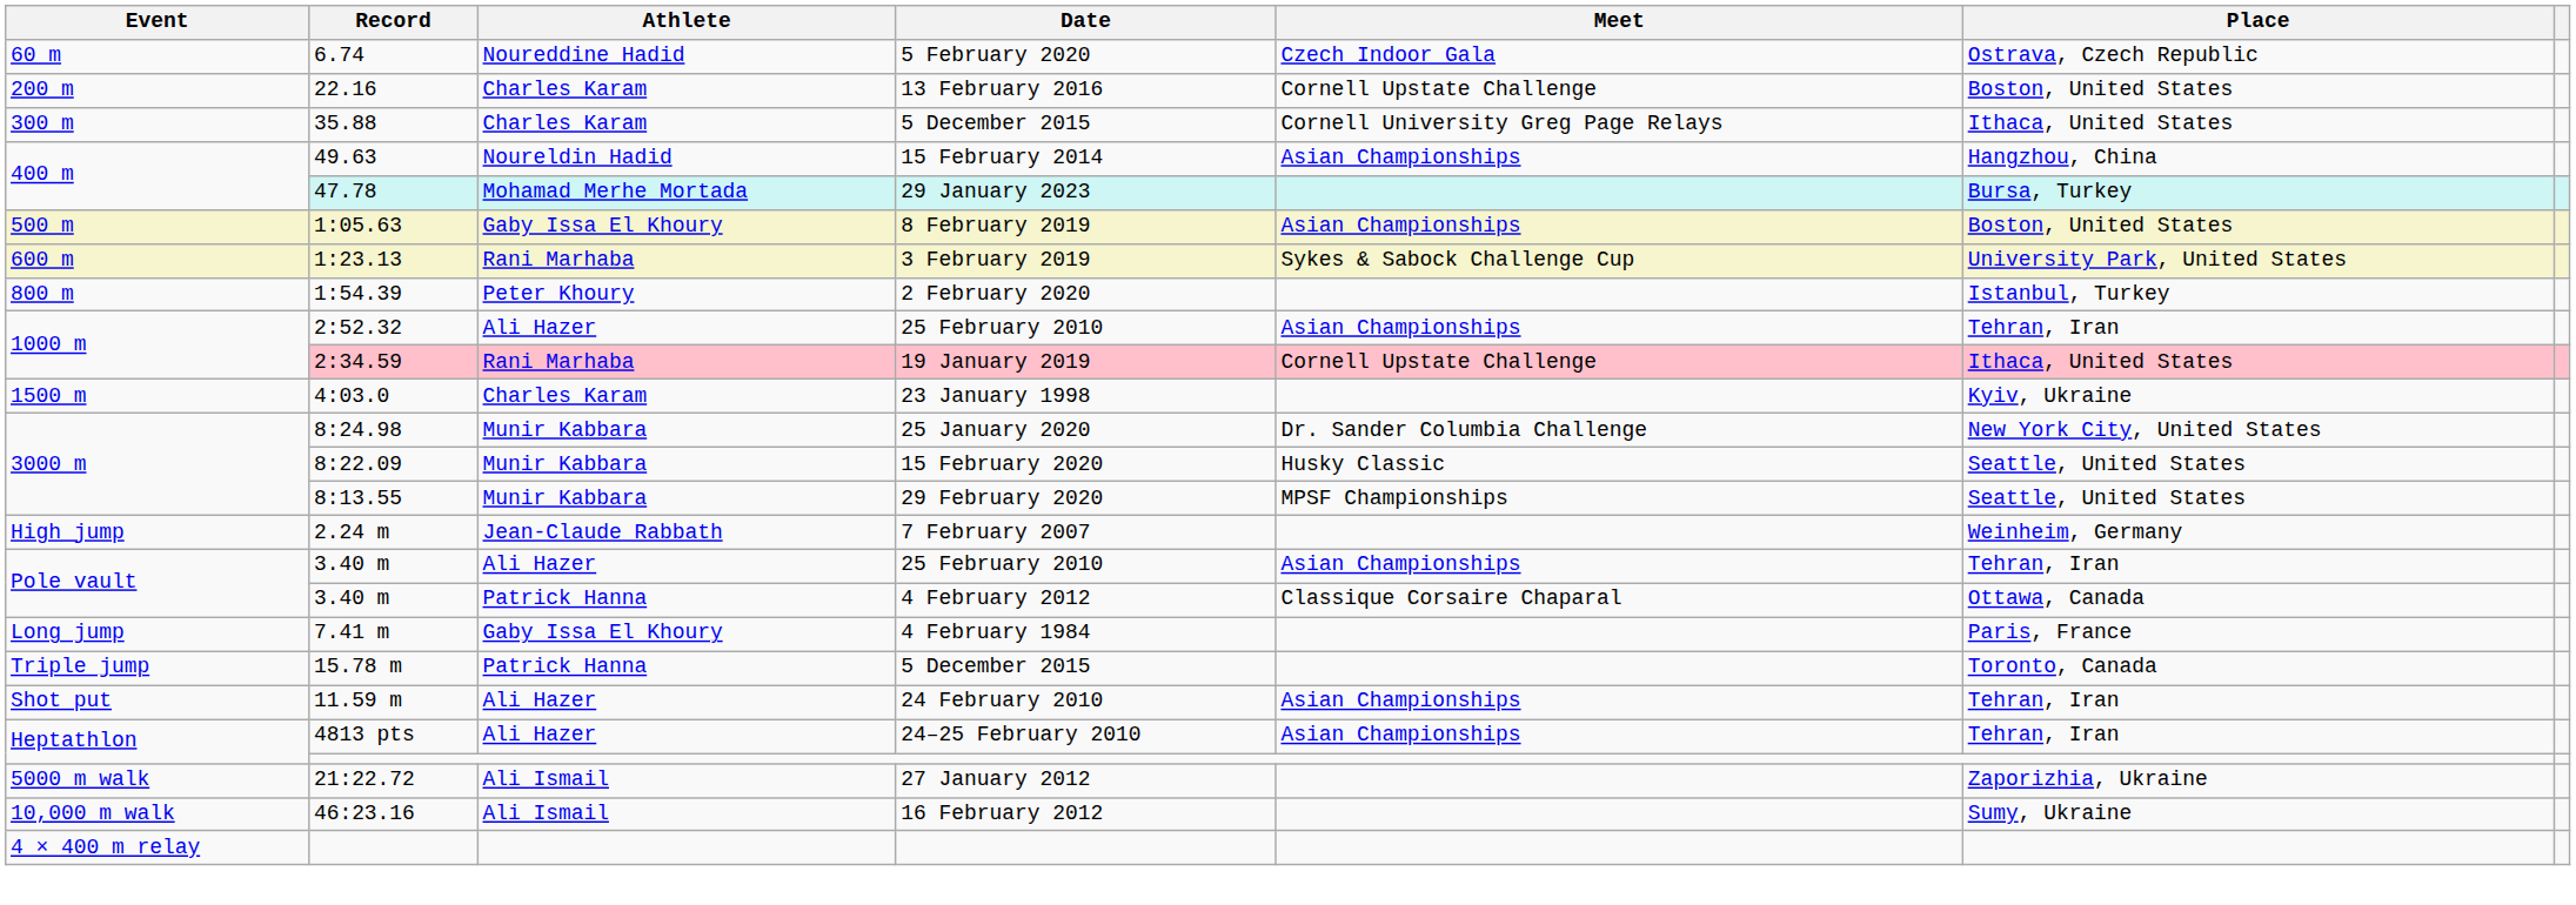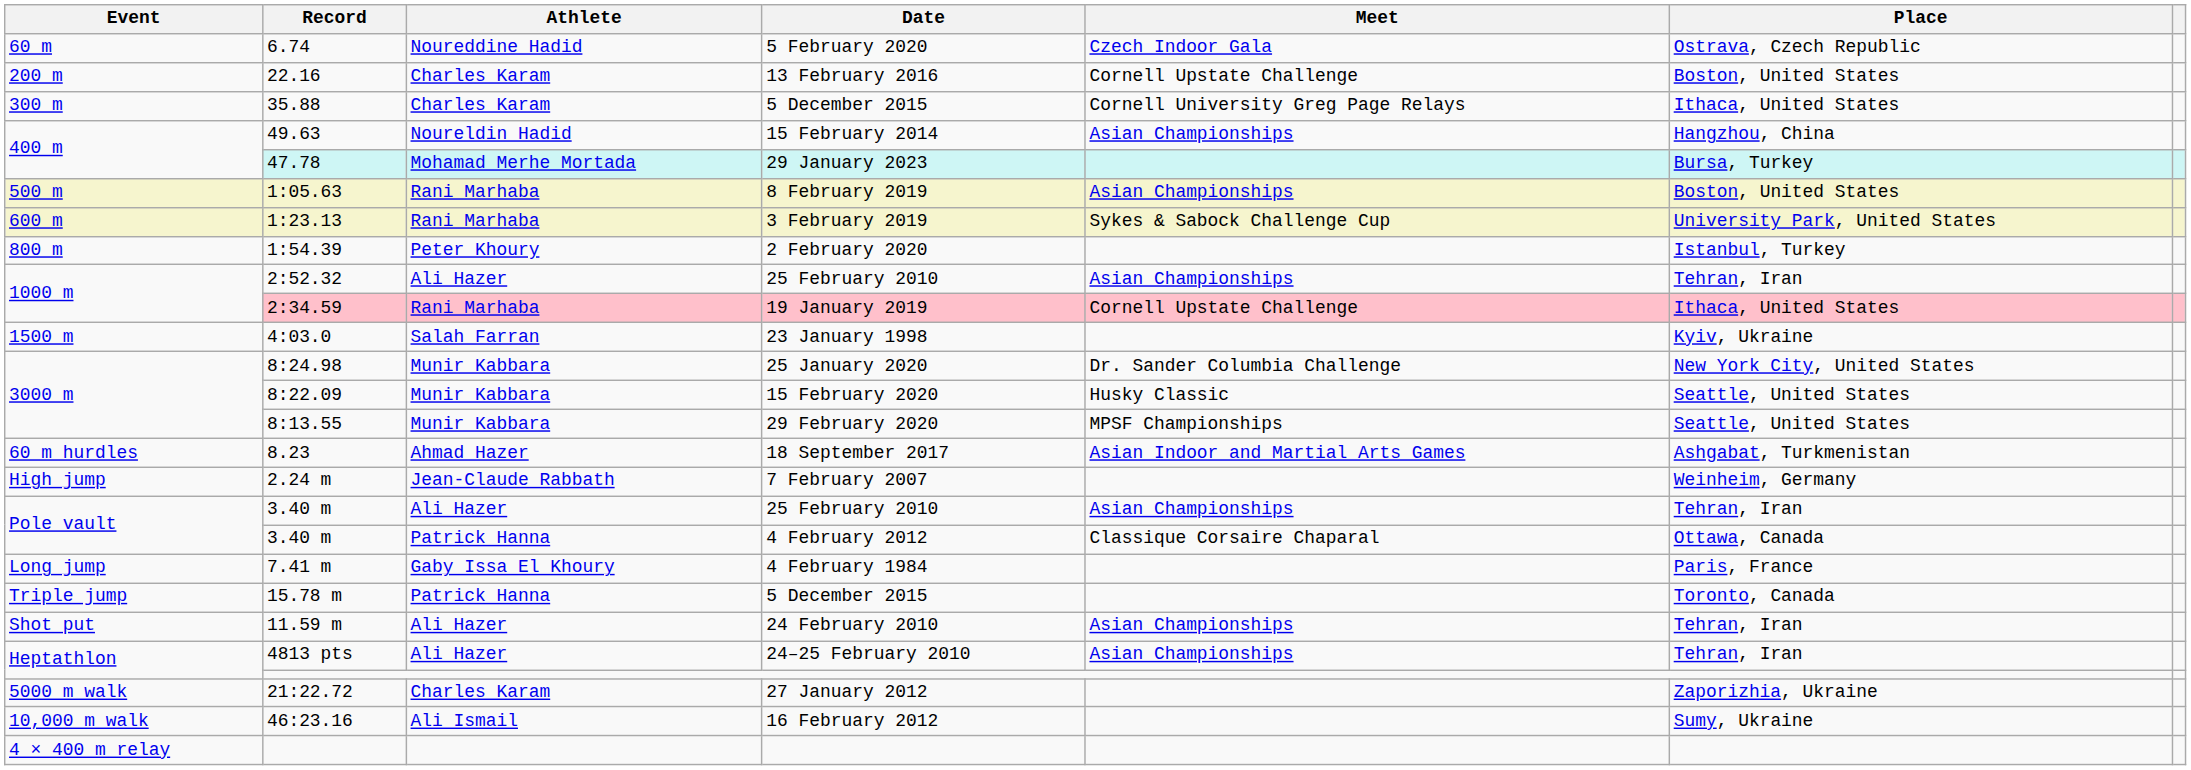 <table class="wikitable" style="font-size:95%; width: 95%;">
 <tr>
 <th>Event</th>
 <th>Record</th>
 <th>Athlete</th>
 <th>Date</th>
 <th>Meet</th>
 <th>Place</th>
 <th></th>
 </tr>
 <tr>
 <td><a href='#'>60 m</a></td>
 <td>6.74</td>
 <td><a href='#'>Noureddine Hadid</a></td>
 <td>5 February 2020</td>
 <td><a href='#'>Czech Indoor Gala</a></td>
 <td><a href='#'>Ostrava</a>, Czech Republic</td>
 <td></td>
 </tr>
 <tr>
 <td><a href='#'>200 m</a></td>
 <td>22.16</td>
 <td><a href='#'>Charles Karam</a></td>
 <td>13 February 2016</td>
 <td>Cornell Upstate Challenge</td>
 <td><a href='#'>Boston</a>, United States</td>
 <td></td>
 </tr>
 <tr>
 <td><a href='#'>300 m</a></td>
 <td>35.88</td>
 <td><a href='#'>Charles Karam</a></td>
 <td>5 December 2015</td>
 <td>Cornell University Greg Page Relays</td>
 <td><a href='#'>Ithaca</a>, United States</td>
 <td></td>
 </tr>
 <tr>
 <td rowspan=2><a href='#'>400 m</a></td>
 <td>49.63</td>
 <td><a href='#'>Noureldin Hadid</a></td>
 <td>15 February 2014</td>
 <td><a href='#'>Asian Championships</a></td>
 <td><a href='#'>Hangzhou</a>, China</td>
 <td></td>
 </tr>
 <tr style="background:#cef6f5;">
 <td>47.78</td>
 <td><a href='#'>Mohamad Merhe Mortada</a></td>
 <td>29 January 2023</td>
 <td></td>
 <td><a href='#'>Bursa</a>, Turkey</td>
 <td></td>
 </tr>
 <tr style="background:#f6F5CE;">
 <td><a href='#'>500 m</a></td>
 <td>1:05.63</td>
-<td><a href='#'>Gaby Issa El Khoury</a></td>
+<td><a href='#'>Rani Marhaba</a></td>
 <td>8 February 2019</td>
 <td><a href='#'>Asian Championships</a></td>
 <td><a href='#'>Boston</a>, United States</td>
 <td></td>
 </tr>
 <tr style="background:#f6F5CE;">
 <td><a href='#'>600 m</a></td>
 <td>1:23.13</td>
 <td><a href='#'>Rani Marhaba</a></td>
 <td>3 February 2019</td>
 <td>Sykes & Sabock Challenge Cup</td>
 <td><a href='#'>University Park</a>, United States</td>
 <td></td>
 </tr>
 <tr>
 <td><a href='#'>800 m</a></td>
 <td>1:54.39</td>
 <td><a href='#'>Peter Khoury</a></td>
 <td>2 February 2020</td>
 <td></td>
 <td><a href='#'>Istanbul</a>, Turkey</td>
 <td></td>
 </tr>
 <tr>
 <td rowspan=2><a href='#'>1000 m</a></td>
 <td>2:52.32</td>
 <td><a href='#'>Ali Hazer</a></td>
 <td>25 February 2010</td>
 <td><a href='#'>Asian Championships</a></td>
 <td><a href='#'>Tehran</a>, Iran</td>
 <td></td>
 </tr>
 <tr style="background:pink">
 <td>2:34.59</td>
 <td><a href='#'>Rani Marhaba</a></td>
 <td>19 January 2019</td>
 <td>Cornell Upstate Challenge</td>
 <td><a href='#'>Ithaca</a>, United States</td>
 <td></td>
 </tr>
 <tr>
 <td><a href='#'>1500 m</a></td>
 <td>4:03.0</td>
-<td><a href='#'>Charles Karam</a></td>
+<td><a href='#'>Salah Farran</a></td>
 <td>23 January 1998</td>
 <td></td>
 <td><a href='#'>Kyiv</a>, Ukraine</td>
 <td></td>
 </tr>
 <tr>
 <td rowspan=3><a href='#'>3000 m</a></td>
 <td>8:24.98</td>
 <td><a href='#'>Munir Kabbara</a></td>
 <td>25 January 2020</td>
 <td>Dr. Sander Columbia Challenge</td>
 <td><a href='#'>New York City</a>, United States</td>
 <td></td>
 </tr>
 <tr>
 <td>8:22.09 </td>
 <td><a href='#'>Munir Kabbara</a></td>
 <td>15 February 2020</td>
 <td>Husky Classic</td>
 <td><a href='#'>Seattle</a>, United States</td>
 <td></td>
 </tr>
 <tr>
 <td>8:13.55 </td>
 <td><a href='#'>Munir Kabbara</a></td>
 <td>29 February 2020</td>
 <td>MPSF Championships</td>
 <td><a href='#'>Seattle</a>, United States</td>
+<td></td>
+</tr>
+<tr>
+<td><a href='#'>60 m hurdles</a></td>
+<td>8.23</td>
+<td><a href='#'>Ahmad Hazer</a></td>
+<td>18 September 2017</td>
+<td><a href='#'>Asian Indoor and Martial Arts Games</a></td>
+<td><a href='#'>Ashgabat</a>, Turkmenistan</td>
 <td></td>
 </tr>
 <tr>
 <td><a href='#'>High jump</a></td>
 <td>2.24 m</td>
 <td><a href='#'>Jean-Claude Rabbath</a></td>
 <td>7 February 2007</td>
 <td></td>
 <td><a href='#'>Weinheim</a>, Germany</td>
 <td></td>
 </tr>
 <tr>
 <td rowspan=2><a href='#'>Pole vault</a></td>
 <td>3.40 m</td>
 <td><a href='#'>Ali Hazer</a></td>
 <td>25 February 2010</td>
 <td><a href='#'>Asian Championships</a></td>
 <td><a href='#'>Tehran</a>, Iran</td>
 <td></td>
 </tr>
 <tr>
 <td>3.40 m</td>
 <td><a href='#'>Patrick Hanna</a></td>
 <td>4 February 2012</td>
 <td>Classique Corsaire Chaparal</td>
 <td><a href='#'>Ottawa</a>, Canada</td>
 <td></td>
 </tr>
 <tr>
 <td><a href='#'>Long jump</a></td>
 <td>7.41 m</td>
 <td><a href='#'>Gaby Issa El Khoury</a></td>
 <td>4 February 1984</td>
 <td></td>
 <td><a href='#'>Paris</a>, France</td>
 <td></td>
 </tr>
 <tr>
 <td><a href='#'>Triple jump</a></td>
 <td>15.78 m</td>
 <td><a href='#'>Patrick Hanna</a></td>
 <td>5 December 2015</td>
 <td></td>
 <td><a href='#'>Toronto</a>, Canada</td>
 <td></td>
 </tr>
 <tr>
 <td><a href='#'>Shot put</a></td>
 <td>11.59 m</td>
 <td><a href='#'>Ali Hazer</a></td>
 <td>24 February 2010</td>
 <td><a href='#'>Asian Championships</a></td>
 <td><a href='#'>Tehran</a>, Iran</td>
 <td></td>
 </tr>
 <tr>
 <td rowspan=2><a href='#'>Heptathlon</a></td>
 <td>4813 pts</td>
 <td><a href='#'>Ali Hazer</a></td>
 <td>24–25 February 2010</td>
 <td><a href='#'>Asian Championships</a></td>
 <td><a href='#'>Tehran</a>, Iran</td>
 <td></td>
 </tr>
 <tr>
 <td colspan=5></td>
 <td></td>
 </tr>
 <tr>
 <td><a href='#'>5000 m walk</a></td>
 <td>21:22.72</td>
-<td><a href='#'>Ali Ismail</a></td>
+<td><a href='#'>Charles Karam</a></td>
 <td>27 January 2012</td>
 <td></td>
 <td><a href='#'>Zaporizhia</a>, Ukraine</td>
 <td></td>
 </tr>
 <tr>
 <td><a href='#'>10,000 m walk</a></td>
 <td>46:23.16</td>
 <td><a href='#'>Ali Ismail</a></td>
 <td>16 February 2012</td>
 <td></td>
 <td><a href='#'>Sumy</a>, Ukraine</td>
 <td></td>
 </tr>
 <tr>
 <td><a href='#'>4 × 400 m relay</a></td>
 <td></td>
 <td></td>
 <td></td>
 <td></td>
 <td></td>
 <td></td>
 </tr>
 </table>
